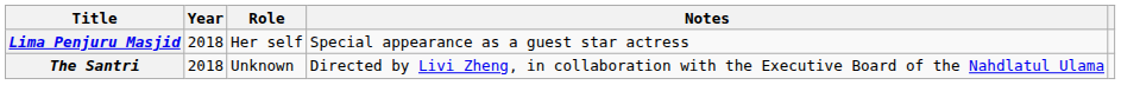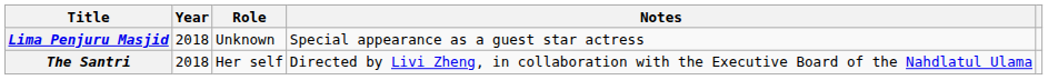 <table class="wikitable sortable plainrowheaders">
 <tr>
 <th scope="col">Title</th>
 <th scope="col">Year</th>
 <th scope="col">Role</th>
 <th scope="col" class="unsortable">Notes</th>
 <th scope="col" class="unsortable"></th>
 </tr>
 <tr>
 <th scope="row"><em><a href='#'>Lima Penjuru Masjid</a></em></th>
 <td>2018</td>
-<td>Her self</td>
+<td>Unknown</td>
 <td>Special appearance as a guest star actress</td>
 <td align="center"></td>
 </tr>
 <tr>
 <th scope="row"><em>The Santri</em></th>
 <td>2018</td>
-<td>Unknown</td>
+<td>Her self</td>
 <td>Directed by <a href='#'>Livi Zheng</a>, in collaboration with the Executive Board of the <a href='#'>Nahdlatul Ulama</a></td>
 <td align="center"></td>
 </tr>
 </table>
